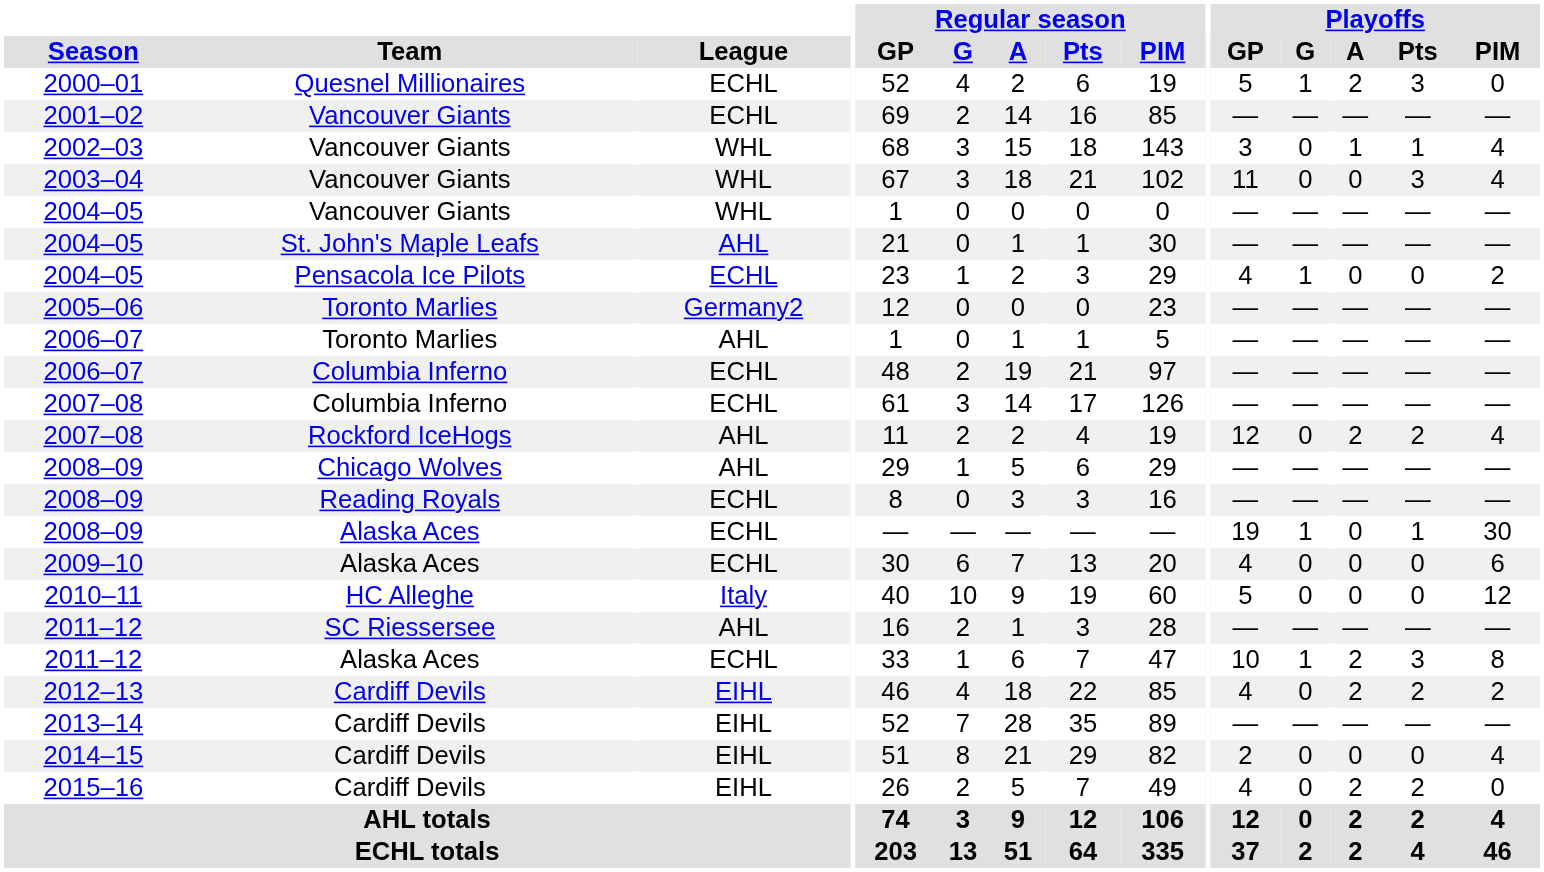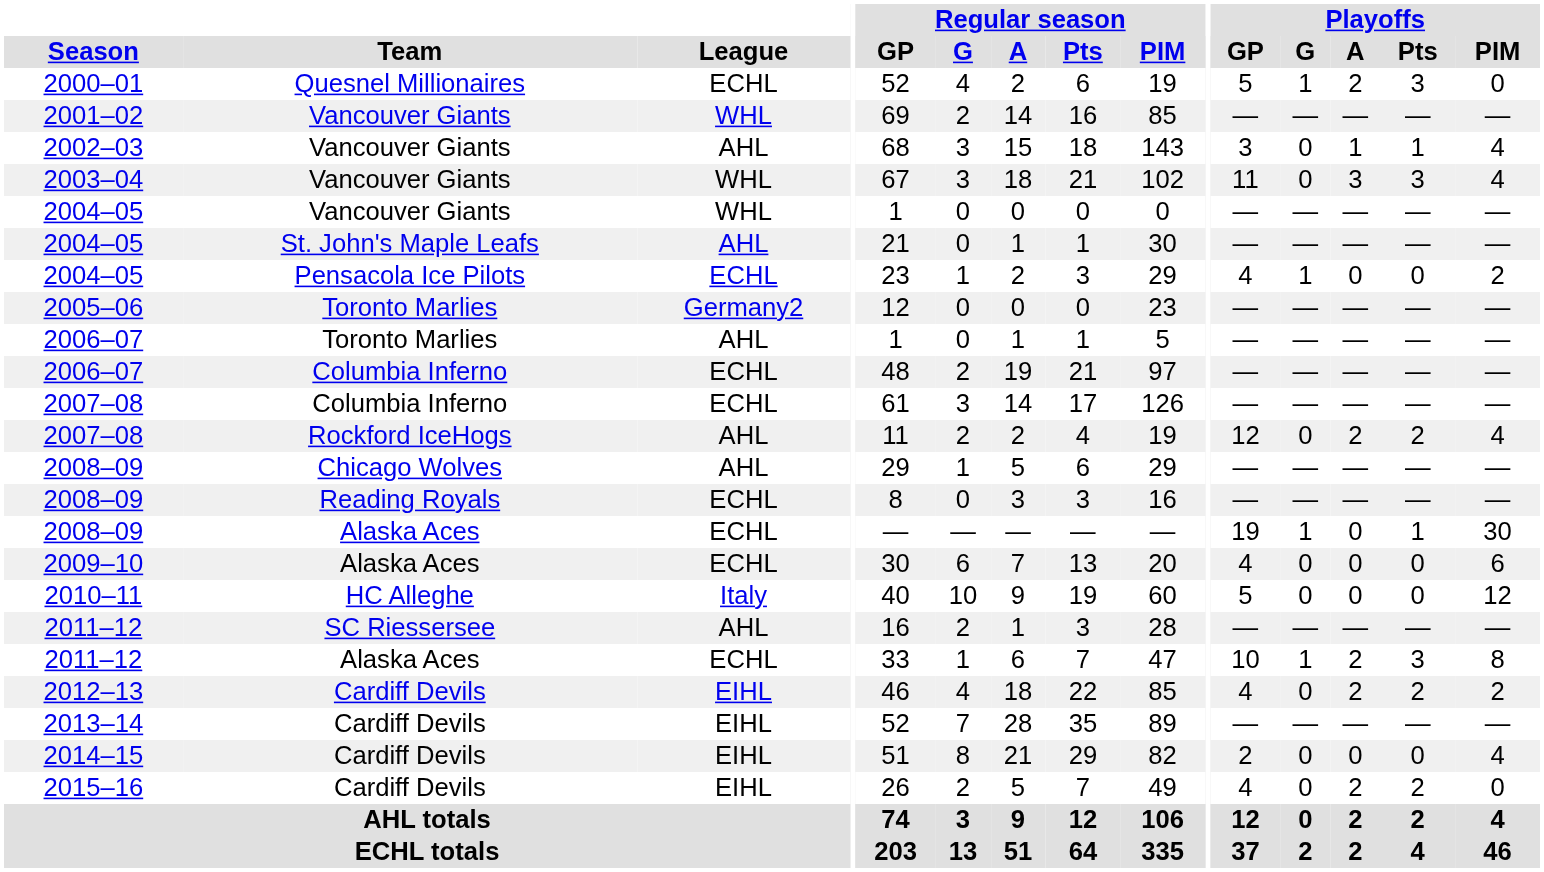 <table border="0" cellpadding="1" cellspacing="0" style="text-align:center; width:60em">
 <tr bgcolor="#e0e0e0">
 <th colspan="3" bgcolor="#ffffff"></th>
 <th rowspan="99" bgcolor="#ffffff"></th>
 <th colspan="5"><a href='#'>Regular season</a></th>
 <th rowspan="99" bgcolor="#ffffff"></th>
 <th colspan="5"><a href='#'>Playoffs</a></th>
 </tr>
 <tr bgcolor="#e0e0e0">
 <th><a href='#'>Season</a></th>
 <th>Team</th>
 <th>League</th>
 <th>GP</th>
 <th><a href='#'>G</a></th>
 <th><a href='#'>A</a></th>
 <th><a href='#'>Pts</a></th>
 <th><a href='#'>PIM</a></th>
 <th>GP</th>
 <th>G</th>
 <th>A</th>
 <th>Pts</th>
 <th>PIM</th>
 </tr>
 <tr>
 <td><a href='#'>2000–01</a></td>
 <td><a href='#'>Quesnel Millionaires</a></td>
 <td>ECHL</td>
 <td>52</td>
 <td>4</td>
 <td>2</td>
 <td>6</td>
 <td>19</td>
 <td>5</td>
 <td>1</td>
 <td>2</td>
 <td>3</td>
 <td>0</td>
 </tr>
 <tr bgcolor="#f0f0f0">
 <td><a href='#'>2001–02</a></td>
 <td><a href='#'>Vancouver Giants</a></td>
-<td>ECHL</td>
+<td><a href='#'>WHL</a></td>
 <td>69</td>
 <td>2</td>
 <td>14</td>
 <td>16</td>
 <td>85</td>
 <td>—</td>
 <td>—</td>
 <td>—</td>
 <td>—</td>
 <td>—</td>
 </tr>
 <tr>
 <td><a href='#'>2002–03</a></td>
 <td>Vancouver Giants</td>
-<td>WHL</td>
+<td>AHL</td>
 <td>68</td>
 <td>3</td>
 <td>15</td>
 <td>18</td>
 <td>143</td>
 <td>3</td>
 <td>0</td>
 <td>1</td>
 <td>1</td>
 <td>4</td>
 </tr>
 <tr bgcolor="#f0f0f0">
 <td><a href='#'>2003–04</a></td>
 <td>Vancouver Giants</td>
 <td>WHL</td>
 <td>67</td>
 <td>3</td>
 <td>18</td>
 <td>21</td>
 <td>102</td>
 <td>11</td>
 <td>0</td>
-<td>0</td>
+<td>3</td>
 <td>3</td>
 <td>4</td>
 </tr>
 <tr>
 <td><a href='#'>2004–05</a></td>
 <td>Vancouver Giants</td>
 <td>WHL</td>
 <td>1</td>
 <td>0</td>
 <td>0</td>
 <td>0</td>
 <td>0</td>
 <td>—</td>
 <td>—</td>
 <td>—</td>
 <td>—</td>
 <td>—</td>
 </tr>
 <tr bgcolor="#f0f0f0">
 <td><a href='#'>2004–05</a></td>
 <td><a href='#'>St. John's Maple Leafs</a></td>
 <td><a href='#'>AHL</a></td>
 <td>21</td>
 <td>0</td>
 <td>1</td>
 <td>1</td>
 <td>30</td>
 <td>—</td>
 <td>—</td>
 <td>—</td>
 <td>—</td>
 <td>—</td>
 </tr>
 <tr>
 <td><a href='#'>2004–05</a></td>
 <td><a href='#'>Pensacola Ice Pilots</a></td>
 <td><a href='#'>ECHL</a></td>
 <td>23</td>
 <td>1</td>
 <td>2</td>
 <td>3</td>
 <td>29</td>
 <td>4</td>
 <td>1</td>
 <td>0</td>
 <td>0</td>
 <td>2</td>
 </tr>
 <tr bgcolor="#f0f0f0">
 <td><a href='#'>2005–06</a></td>
 <td><a href='#'>Toronto Marlies</a></td>
 <td><a href='#'>Germany2</a></td>
 <td>12</td>
 <td>0</td>
 <td>0</td>
 <td>0</td>
 <td>23</td>
 <td>—</td>
 <td>—</td>
 <td>—</td>
 <td>—</td>
 <td>—</td>
 </tr>
 <tr>
 <td><a href='#'>2006–07</a></td>
 <td>Toronto Marlies</td>
 <td>AHL</td>
 <td>1</td>
 <td>0</td>
 <td>1</td>
 <td>1</td>
 <td>5</td>
 <td>—</td>
 <td>—</td>
 <td>—</td>
 <td>—</td>
 <td>—</td>
 </tr>
 <tr bgcolor="#f0f0f0">
 <td><a href='#'>2006–07</a></td>
 <td><a href='#'>Columbia Inferno</a></td>
 <td>ECHL</td>
 <td>48</td>
 <td>2</td>
 <td>19</td>
 <td>21</td>
 <td>97</td>
 <td>—</td>
 <td>—</td>
 <td>—</td>
 <td>—</td>
 <td>—</td>
 </tr>
 <tr>
 <td><a href='#'>2007–08</a></td>
 <td>Columbia Inferno</td>
 <td>ECHL</td>
 <td>61</td>
 <td>3</td>
 <td>14</td>
 <td>17</td>
 <td>126</td>
 <td>—</td>
 <td>—</td>
 <td>—</td>
 <td>—</td>
 <td>—</td>
 </tr>
 <tr bgcolor="#f0f0f0">
 <td><a href='#'>2007–08</a></td>
 <td><a href='#'>Rockford IceHogs</a></td>
 <td>AHL</td>
 <td>11</td>
 <td>2</td>
 <td>2</td>
 <td>4</td>
 <td>19</td>
 <td>12</td>
 <td>0</td>
 <td>2</td>
 <td>2</td>
 <td>4</td>
 </tr>
 <tr>
 <td><a href='#'>2008–09</a></td>
 <td><a href='#'>Chicago Wolves</a></td>
 <td>AHL</td>
 <td>29</td>
 <td>1</td>
 <td>5</td>
 <td>6</td>
 <td>29</td>
 <td>—</td>
 <td>—</td>
 <td>—</td>
 <td>—</td>
 <td>—</td>
 </tr>
 <tr bgcolor="#f0f0f0">
 <td><a href='#'>2008–09</a></td>
 <td><a href='#'>Reading Royals</a></td>
 <td>ECHL</td>
 <td>8</td>
 <td>0</td>
 <td>3</td>
 <td>3</td>
 <td>16</td>
 <td>—</td>
 <td>—</td>
 <td>—</td>
 <td>—</td>
 <td>—</td>
 </tr>
 <tr>
 <td><a href='#'>2008–09</a></td>
 <td><a href='#'>Alaska Aces</a></td>
 <td>ECHL</td>
 <td>—</td>
 <td>—</td>
 <td>—</td>
 <td>—</td>
 <td>—</td>
 <td>19</td>
 <td>1</td>
 <td>0</td>
 <td>1</td>
 <td>30</td>
 </tr>
 <tr bgcolor="#f0f0f0">
 <td><a href='#'>2009–10</a></td>
 <td>Alaska Aces</td>
 <td>ECHL</td>
 <td>30</td>
 <td>6</td>
 <td>7</td>
 <td>13</td>
 <td>20</td>
 <td>4</td>
 <td>0</td>
 <td>0</td>
 <td>0</td>
 <td>6</td>
 </tr>
 <tr>
 <td><a href='#'>2010–11</a></td>
 <td><a href='#'>HC Alleghe</a></td>
 <td><a href='#'>Italy</a></td>
 <td>40</td>
 <td>10</td>
 <td>9</td>
 <td>19</td>
 <td>60</td>
 <td>5</td>
 <td>0</td>
 <td>0</td>
 <td>0</td>
 <td>12</td>
 </tr>
 <tr bgcolor="#f0f0f0">
 <td><a href='#'>2011–12</a></td>
 <td><a href='#'>SC Riessersee</a></td>
 <td>AHL</td>
 <td>16</td>
 <td>2</td>
 <td>1</td>
 <td>3</td>
 <td>28</td>
 <td>—</td>
 <td>—</td>
 <td>—</td>
 <td>—</td>
 <td>—</td>
 </tr>
 <tr>
 <td><a href='#'>2011–12</a></td>
 <td>Alaska Aces</td>
 <td>ECHL</td>
 <td>33</td>
 <td>1</td>
 <td>6</td>
 <td>7</td>
 <td>47</td>
 <td>10</td>
 <td>1</td>
 <td>2</td>
 <td>3</td>
 <td>8</td>
 </tr>
 <tr bgcolor="#f0f0f0">
 <td><a href='#'>2012–13</a></td>
 <td><a href='#'>Cardiff Devils</a></td>
 <td><a href='#'>EIHL</a></td>
 <td>46</td>
 <td>4</td>
 <td>18</td>
 <td>22</td>
 <td>85</td>
 <td>4</td>
 <td>0</td>
 <td>2</td>
 <td>2</td>
 <td>2</td>
 </tr>
 <tr>
 <td><a href='#'>2013–14</a></td>
 <td>Cardiff Devils</td>
 <td>EIHL</td>
 <td>52</td>
 <td>7</td>
 <td>28</td>
 <td>35</td>
 <td>89</td>
 <td>—</td>
 <td>—</td>
 <td>—</td>
 <td>—</td>
 <td>—</td>
 </tr>
 <tr bgcolor="#f0f0f0">
 <td><a href='#'>2014–15</a></td>
 <td>Cardiff Devils</td>
 <td>EIHL</td>
 <td>51</td>
 <td>8</td>
 <td>21</td>
 <td>29</td>
 <td>82</td>
 <td>2</td>
 <td>0</td>
 <td>0</td>
 <td>0</td>
 <td>4</td>
 </tr>
 <tr>
 <td><a href='#'>2015–16</a></td>
 <td>Cardiff Devils</td>
 <td>EIHL</td>
 <td>26</td>
 <td>2</td>
 <td>5</td>
 <td>7</td>
 <td>49</td>
 <td>4</td>
 <td>0</td>
 <td>2</td>
 <td>2</td>
 <td>0</td>
 </tr>
 <tr>
 </tr>
 <tr ALIGN="center" bgcolor="#e0e0e0">
 <th colspan="3">AHL totals</th>
 <th ALIGN="center">74</th>
 <th ALIGN="center">3</th>
 <th ALIGN="center">9</th>
 <th ALIGN="center">12</th>
 <th ALIGN="center">106</th>
 <th ALIGN="center">12</th>
 <th ALIGN="center">0</th>
 <th ALIGN="center">2</th>
 <th ALIGN="center">2</th>
 <th ALIGN="center">4</th>
 </tr>
 <tr>
 </tr>
 <tr ALIGN="center" bgcolor="#e0e0e0">
 <th colspan="3">ECHL totals</th>
 <th ALIGN="center">203</th>
 <th ALIGN="center">13</th>
 <th ALIGN="center">51</th>
 <th ALIGN="center">64</th>
 <th ALIGN="center">335</th>
 <th ALIGN="center">37</th>
 <th ALIGN="center">2</th>
 <th ALIGN="center">2</th>
 <th ALIGN="center">4</th>
 <th ALIGN="center">46</th>
 </tr>
 </table>
